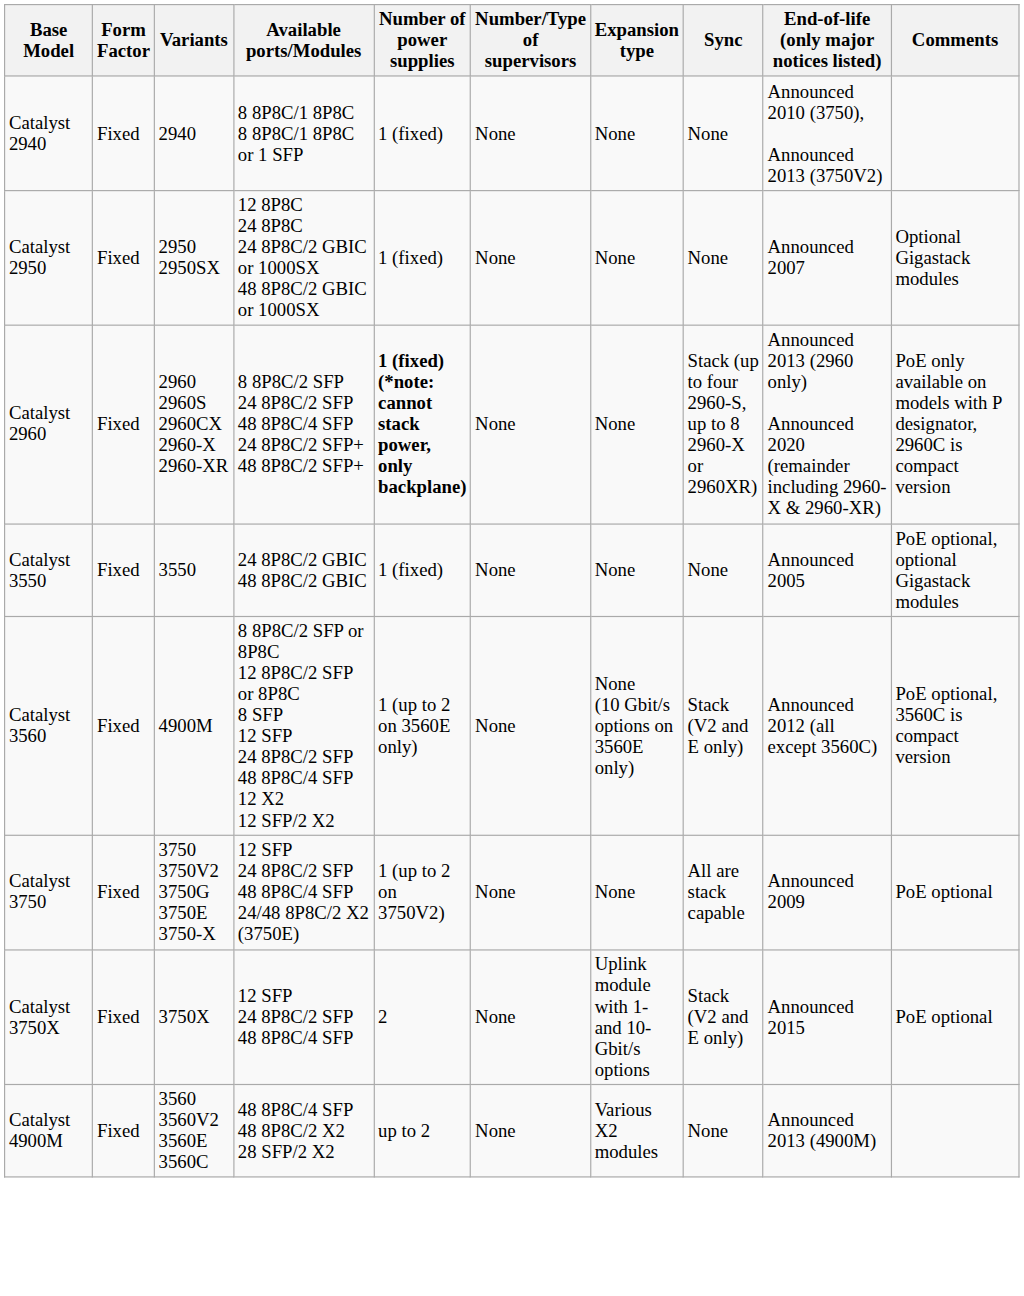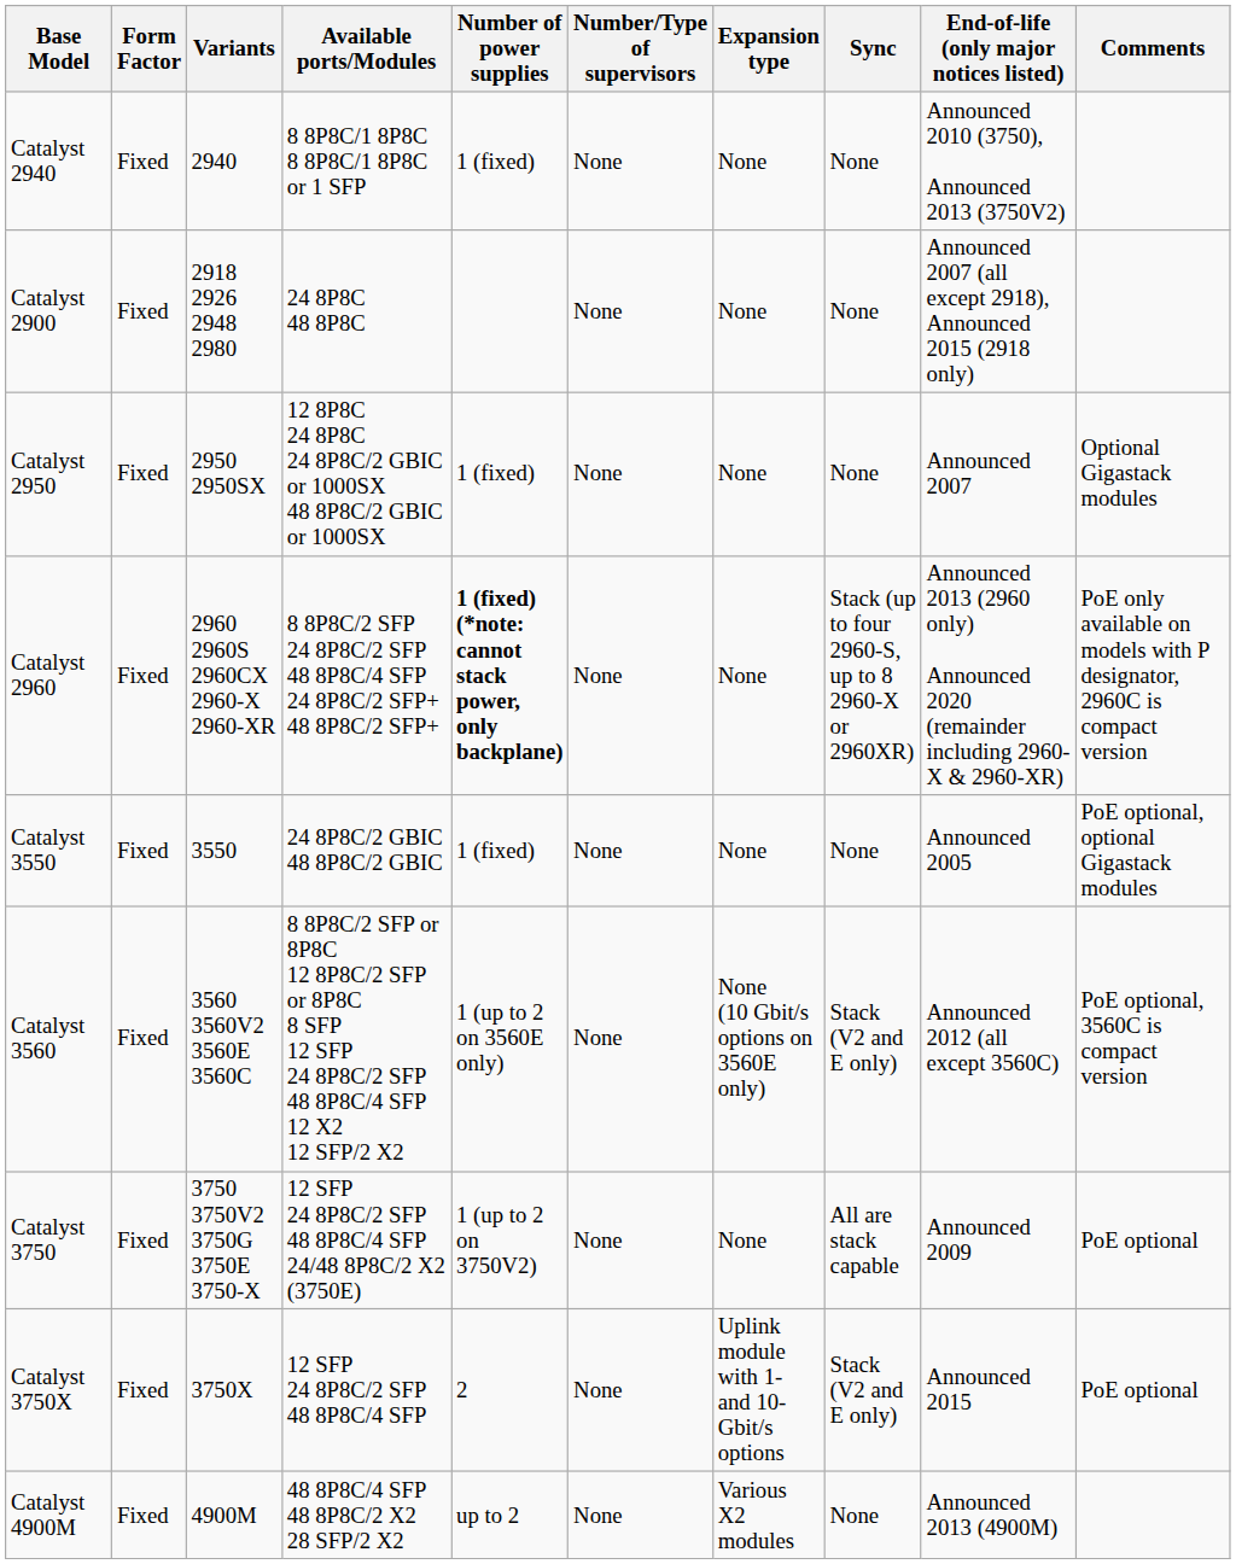 <table class="wikitable collapsible" style="clear:both;">
 <tr>
 <th width="10%">Base Model</th>
 <th width="5%">Form Factor</th>
 <th width="8%">Variants</th>
 <th width="15%">Available ports/Modules</th>
 <th width="8%">Number of power supplies</th>
 <th width="8%">Number/Type of supervisors</th>
 <th width="8%">Expansion type</th>
 <th width="8%">Sync</th>
 <th width="15%">End-of-life (only major notices listed)</th>
 <th width="15%">Comments</th>
 </tr>
 <tr>
 <td>Catalyst 2940</td>
 <td>Fixed</td>
 <td>2940</td>
 <td>8 8P8C/1 8P8C<br>8 8P8C/1 8P8C or 1 SFP</td>
 <td>1 (fixed)</td>
 <td>None</td>
 <td>None</td>
 <td>None</td>
 <td>Announced 2010 (3750),<br><br>Announced 2013 (3750V2)</td>
+<td></td>
+</tr>
+<tr>
+<td>Catalyst 2900</td>
+<td>Fixed</td>
+<td>2918<br>2926<br>2948<br>2980</td>
+<td>24 8P8C<br>48 8P8C</td>
+<td></td>
+<td>None</td>
+<td>None</td>
+<td>None</td>
+<td>Announced 2007 (all except 2918),<br>Announced 2015 (2918 only)</td>
 <td></td>
 </tr>
 <tr>
 <td>Catalyst 2950</td>
 <td>Fixed</td>
 <td>2950<br>2950SX</td>
 <td>12 8P8C<br>24 8P8C<br>24 8P8C/2 GBIC or 1000SX<br>48 8P8C/2 GBIC or 1000SX</td>
 <td>1 (fixed)</td>
 <td>None</td>
 <td>None</td>
 <td>None</td>
 <td>Announced 2007</td>
 <td>Optional Gigastack modules</td>
 </tr>
 <tr>
 <td>Catalyst 2960</td>
 <td>Fixed</td>
 <td>2960<br>2960S<br>2960CX<br>2960-X<br>2960-XR</td>
 <td>8 8P8C/2 SFP<br>24 8P8C/2 SFP<br>48 8P8C/4 SFP <br>24 8P8C/2 SFP+<br>48 8P8C/2 SFP+</td>
 <td><strong>1 (fixed) (*note: cannot stack power, only backplane)</strong></td>
 <td>None</td>
 <td>None</td>
 <td>Stack (up to four 2960-S, up to 8 2960-X or 2960XR)</td>
 <td>Announced 2013 (2960 only)<br><br>Announced 2020 (remainder including 2960-X & 2960-XR)<br></td>
 <td>PoE only available on models with P designator, 2960C is compact version</td>
 </tr>
 <tr>
 <td>Catalyst 3550</td>
 <td>Fixed</td>
 <td>3550</td>
 <td>24 8P8C/2 GBIC<br>48 8P8C/2 GBIC</td>
 <td>1 (fixed)</td>
 <td>None</td>
 <td>None</td>
 <td>None</td>
 <td>Announced 2005</td>
 <td>PoE optional, optional Gigastack modules</td>
 </tr>
 <tr>
 <td>Catalyst 3560</td>
 <td>Fixed</td>
-<td>4900M</td>
+<td>3560<br>3560V2<br>3560E<br>3560C</td>
 <td>8 8P8C/2 SFP or 8P8C<br>12 8P8C/2 SFP or 8P8C<br>8 SFP<br>12 SFP<br>24 8P8C/2 SFP<br>48 8P8C/4 SFP<br>12 X2<br> 12 SFP/2 X2</td>
 <td>1 (up to 2 on 3560E only)</td>
 <td>None</td>
 <td>None (10 Gbit/s options on 3560E only)</td>
 <td>Stack (V2 and E only)</td>
 <td>Announced 2012 (all except 3560C)</td>
 <td>PoE optional, 3560C is compact version</td>
 </tr>
 <tr>
 <td>Catalyst 3750</td>
 <td>Fixed</td>
 <td>3750<br>3750V2<br>3750G<br>3750E<br>3750-X</td>
 <td>12 SFP<br>24 8P8C/2 SFP<br>48 8P8C/4 SFP<br>24/48 8P8C/2 X2 (3750E)</td>
 <td>1 (up to 2 on 3750V2)</td>
 <td>None</td>
 <td>None</td>
 <td>All are stack capable</td>
 <td>Announced 2009</td>
 <td>PoE optional</td>
 </tr>
 <tr>
 <td>Catalyst 3750X</td>
 <td>Fixed</td>
 <td>3750X</td>
 <td>12 SFP<br>24 8P8C/2 SFP<br>48 8P8C/4 SFP</td>
 <td>2</td>
 <td>None</td>
 <td>Uplink module with 1- and 10-Gbit/s options</td>
 <td>Stack (V2 and E only)</td>
 <td>Announced 2015</td>
 <td>PoE optional</td>
 </tr>
 <tr>
 <td>Catalyst 4900M</td>
 <td>Fixed</td>
-<td>3560<br>3560V2<br>3560E<br>3560C</td>
+<td>4900M</td>
 <td>48 8P8C/4 SFP<br>48 8P8C/2 X2<br>28 SFP/2 X2</td>
 <td>up to 2</td>
 <td>None</td>
 <td>Various X2 modules</td>
 <td>None</td>
 <td>Announced 2013 (4900M)</td>
 <td></td>
 </tr>
 </table>
